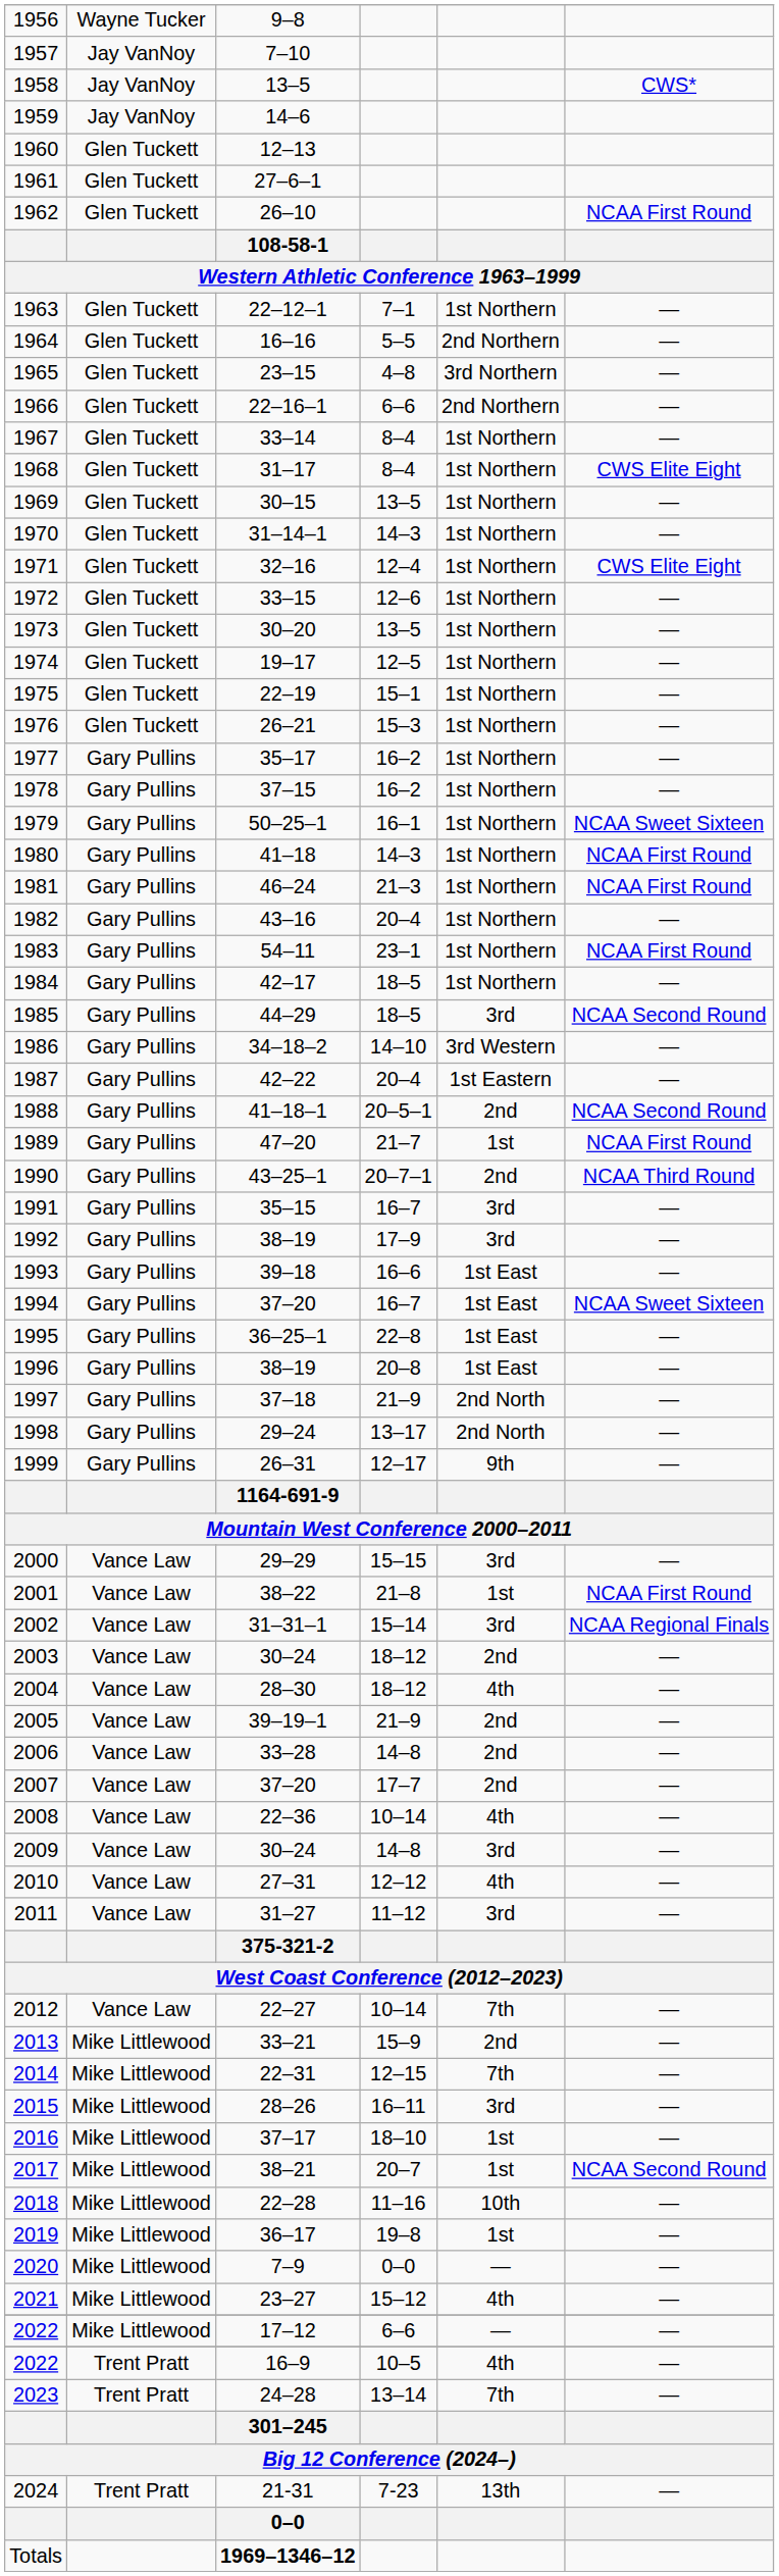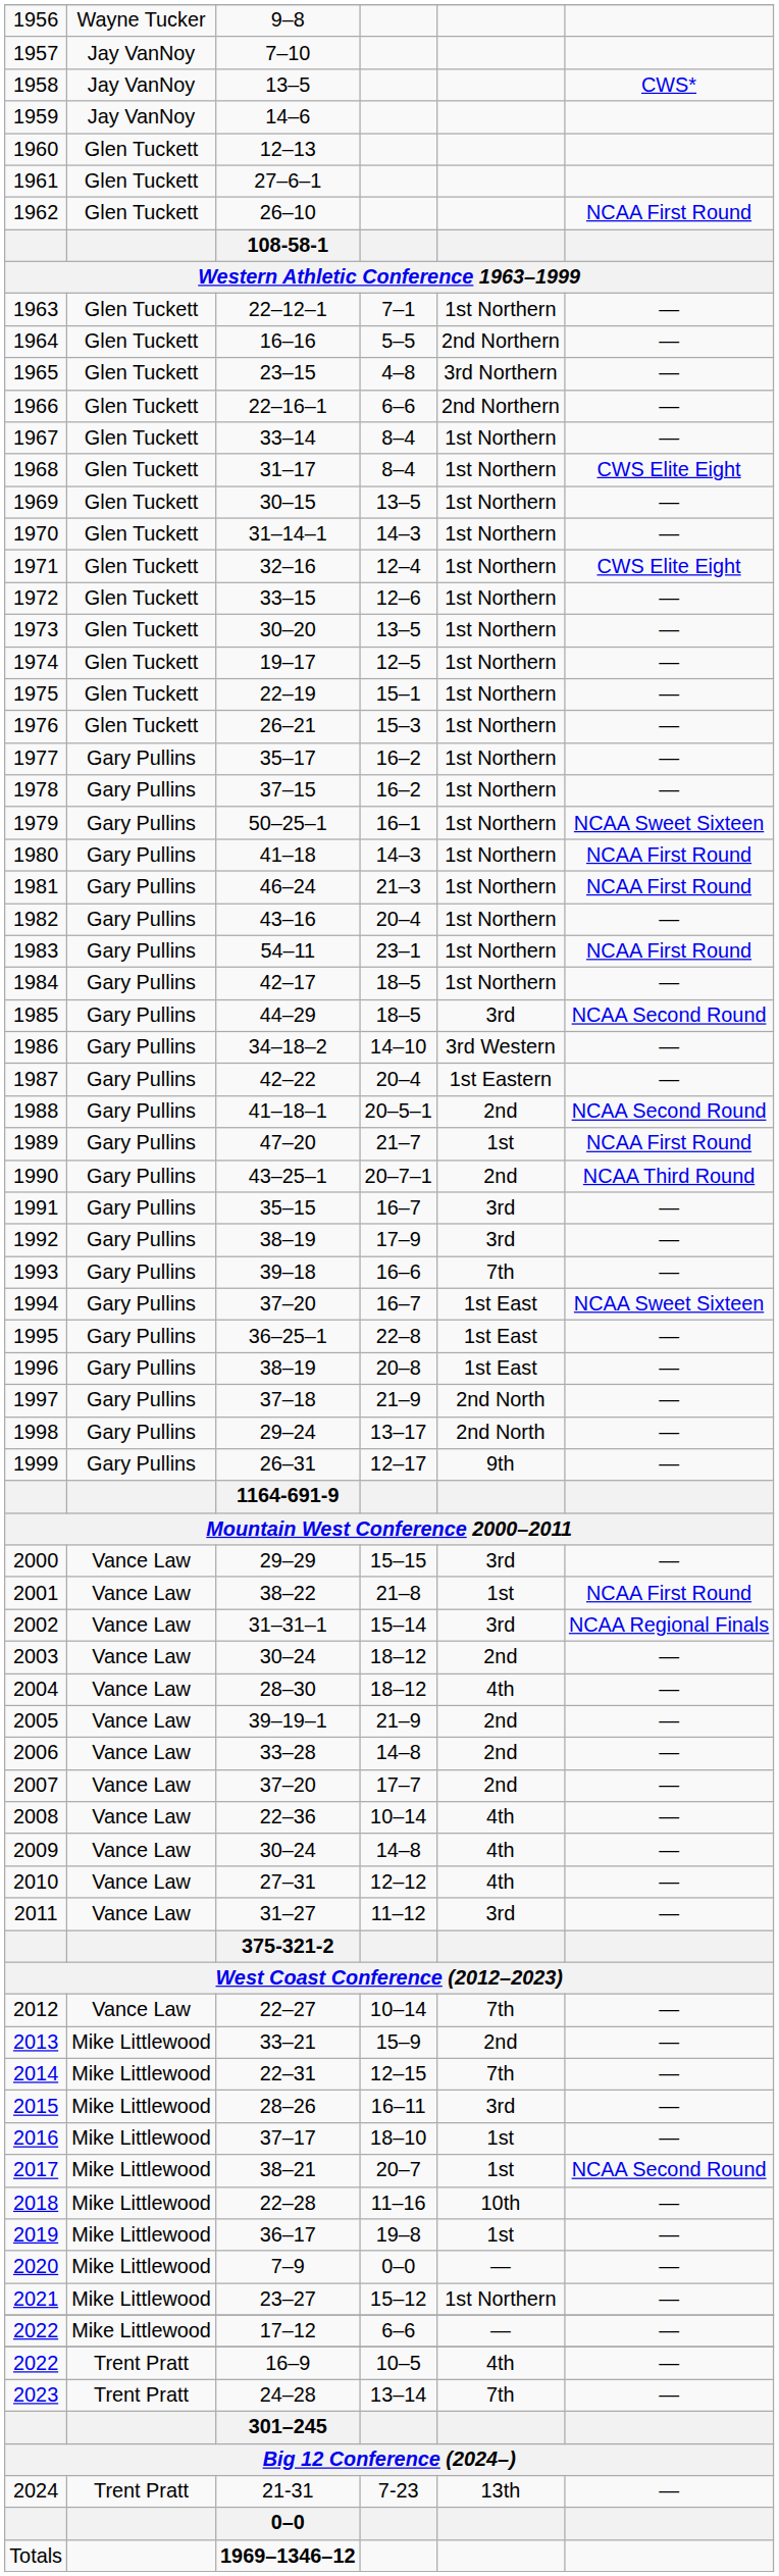 <table class="wikitable sortable" style="text-align:center">
 <tr>
 </tr>
 <tr>
 <td>1956</td>
 <td>Wayne Tucker</td>
 <td>9–8</td>
 <td></td>
 <td></td>
 <td></td>
 </tr>
 <tr>
 <td>1957</td>
 <td>Jay VanNoy</td>
 <td>7–10</td>
 <td></td>
 <td></td>
 <td></td>
 </tr>
 <tr>
 <td>1958</td>
 <td>Jay VanNoy</td>
 <td>13–5</td>
 <td></td>
 <td></td>
 <td><a href='#'>CWS*</a></td>
 </tr>
 <tr>
 <td>1959</td>
 <td>Jay VanNoy</td>
 <td>14–6</td>
 <td></td>
 <td></td>
 <td></td>
 </tr>
 <tr>
 <td>1960</td>
 <td>Glen Tuckett</td>
 <td>12–13</td>
 <td></td>
 <td></td>
 <td></td>
 </tr>
 <tr>
 <td>1961</td>
 <td>Glen Tuckett</td>
 <td>27–6–1</td>
 <td></td>
 <td></td>
 <td></td>
 </tr>
 <tr>
 <td>1962</td>
 <td>Glen Tuckett</td>
 <td>26–10</td>
 <td></td>
 <td></td>
 <td><a href='#'>NCAA First Round</a></td>
 </tr>
 <tr>
 <th></th>
 <th></th>
 <th>108-58-1</th>
 <th></th>
 <th></th>
 <th></th>
 </tr>
 <tr>
 <th colspan="6"><em><a href='#'>Western Athletic Conference</a> 1963–1999</em></th>
 </tr>
 <tr>
 <td>1963</td>
 <td>Glen Tuckett</td>
 <td>22–12–1</td>
 <td>7–1</td>
 <td>1st Northern</td>
 <td>—</td>
 </tr>
 <tr>
 <td>1964</td>
 <td>Glen Tuckett</td>
 <td>16–16</td>
 <td>5–5</td>
 <td>2nd Northern</td>
 <td>—</td>
 </tr>
 <tr>
 <td>1965</td>
 <td>Glen Tuckett</td>
 <td>23–15</td>
 <td>4–8</td>
 <td>3rd Northern</td>
 <td>—</td>
 </tr>
 <tr>
 <td>1966</td>
 <td>Glen Tuckett</td>
 <td>22–16–1</td>
 <td>6–6</td>
 <td>2nd Northern</td>
 <td>—</td>
 </tr>
 <tr>
 <td>1967</td>
 <td>Glen Tuckett</td>
 <td>33–14</td>
 <td>8–4</td>
 <td>1st Northern</td>
 <td>—</td>
 </tr>
 <tr>
 <td>1968</td>
 <td>Glen Tuckett</td>
 <td>31–17</td>
 <td>8–4</td>
 <td>1st Northern</td>
 <td><a href='#'>CWS Elite Eight</a></td>
 </tr>
 <tr>
 <td>1969</td>
 <td>Glen Tuckett</td>
 <td>30–15</td>
 <td>13–5</td>
 <td>1st Northern</td>
 <td>—</td>
 </tr>
 <tr>
 <td>1970</td>
 <td>Glen Tuckett</td>
 <td>31–14–1</td>
 <td>14–3</td>
 <td>1st Northern</td>
 <td>—</td>
 </tr>
 <tr>
 <td>1971</td>
 <td>Glen Tuckett</td>
 <td>32–16</td>
 <td>12–4</td>
 <td>1st Northern</td>
 <td><a href='#'>CWS Elite Eight</a></td>
 </tr>
 <tr>
 <td>1972</td>
 <td>Glen Tuckett</td>
 <td>33–15</td>
 <td>12–6</td>
 <td>1st Northern</td>
 <td>—</td>
 </tr>
 <tr>
 <td>1973</td>
 <td>Glen Tuckett</td>
 <td>30–20</td>
 <td>13–5</td>
 <td>1st Northern</td>
 <td>—</td>
 </tr>
 <tr>
 <td>1974</td>
 <td>Glen Tuckett</td>
 <td>19–17</td>
 <td>12–5</td>
 <td>1st Northern</td>
 <td>—</td>
 </tr>
 <tr>
 <td>1975</td>
 <td>Glen Tuckett</td>
 <td>22–19</td>
 <td>15–1</td>
 <td>1st Northern</td>
 <td>—</td>
 </tr>
 <tr>
 <td>1976</td>
 <td>Glen Tuckett</td>
 <td>26–21</td>
 <td>15–3</td>
 <td>1st Northern</td>
 <td>—</td>
 </tr>
 <tr>
 <td>1977</td>
 <td>Gary Pullins</td>
 <td>35–17</td>
 <td>16–2</td>
 <td>1st Northern</td>
 <td>—</td>
 </tr>
 <tr>
 <td>1978</td>
 <td>Gary Pullins</td>
 <td>37–15</td>
 <td>16–2</td>
 <td>1st Northern</td>
 <td>—</td>
 </tr>
 <tr>
 <td>1979</td>
 <td>Gary Pullins</td>
 <td>50–25–1</td>
 <td>16–1</td>
 <td>1st Northern</td>
 <td><a href='#'>NCAA Sweet Sixteen</a></td>
 </tr>
 <tr>
 <td>1980</td>
 <td>Gary Pullins</td>
 <td>41–18</td>
 <td>14–3</td>
 <td>1st Northern</td>
 <td><a href='#'>NCAA First Round</a></td>
 </tr>
 <tr>
 <td>1981</td>
 <td>Gary Pullins</td>
 <td>46–24</td>
 <td>21–3</td>
 <td>1st Northern</td>
 <td><a href='#'>NCAA First Round</a></td>
 </tr>
 <tr>
 <td>1982</td>
 <td>Gary Pullins</td>
 <td>43–16</td>
 <td>20–4</td>
 <td>1st Northern</td>
 <td>—</td>
 </tr>
 <tr>
 <td>1983</td>
 <td>Gary Pullins</td>
 <td>54–11</td>
 <td>23–1</td>
 <td>1st Northern</td>
 <td><a href='#'>NCAA First Round</a></td>
 </tr>
 <tr>
 <td>1984</td>
 <td>Gary Pullins</td>
 <td>42–17</td>
 <td>18–5</td>
 <td>1st Northern</td>
 <td>—</td>
 </tr>
 <tr>
 <td>1985</td>
 <td>Gary Pullins</td>
 <td>44–29</td>
 <td>18–5</td>
 <td>3rd</td>
 <td><a href='#'>NCAA Second Round</a></td>
 </tr>
 <tr>
 <td>1986</td>
 <td>Gary Pullins</td>
 <td>34–18–2</td>
 <td>14–10</td>
 <td>3rd Western</td>
 <td>—</td>
 </tr>
 <tr>
 <td>1987</td>
 <td>Gary Pullins</td>
 <td>42–22</td>
 <td>20–4</td>
 <td>1st Eastern</td>
 <td>—</td>
 </tr>
 <tr>
 <td>1988</td>
 <td>Gary Pullins</td>
 <td>41–18–1</td>
 <td>20–5–1</td>
 <td>2nd</td>
 <td><a href='#'>NCAA Second Round</a></td>
 </tr>
 <tr>
 <td>1989</td>
 <td>Gary Pullins</td>
 <td>47–20</td>
 <td>21–7</td>
 <td>1st</td>
 <td><a href='#'>NCAA First Round</a></td>
 </tr>
 <tr>
 <td>1990</td>
 <td>Gary Pullins</td>
 <td>43–25–1</td>
 <td>20–7–1</td>
 <td>2nd</td>
 <td><a href='#'>NCAA Third Round</a></td>
 </tr>
 <tr>
 <td>1991</td>
 <td>Gary Pullins</td>
 <td>35–15</td>
 <td>16–7</td>
 <td>3rd</td>
 <td>—</td>
 </tr>
 <tr>
 <td>1992</td>
 <td>Gary Pullins</td>
 <td>38–19</td>
 <td>17–9</td>
 <td>3rd</td>
 <td>—</td>
 </tr>
 <tr>
 <td>1993</td>
 <td>Gary Pullins</td>
 <td>39–18</td>
 <td>16–6</td>
-<td>1st East</td>
+<td>7th</td>
 <td>—</td>
 </tr>
 <tr>
 <td>1994</td>
 <td>Gary Pullins</td>
 <td>37–20</td>
 <td>16–7</td>
 <td>1st East</td>
 <td><a href='#'>NCAA Sweet Sixteen</a></td>
 </tr>
 <tr>
 <td>1995</td>
 <td>Gary Pullins</td>
 <td>36–25–1</td>
 <td>22–8</td>
 <td>1st East</td>
 <td>—</td>
 </tr>
 <tr>
 <td>1996</td>
 <td>Gary Pullins</td>
 <td>38–19</td>
 <td>20–8</td>
 <td>1st East</td>
 <td>—</td>
 </tr>
 <tr>
 <td>1997</td>
 <td>Gary Pullins</td>
 <td>37–18</td>
 <td>21–9</td>
 <td>2nd North</td>
 <td>—</td>
 </tr>
 <tr>
 <td>1998</td>
 <td>Gary Pullins</td>
 <td>29–24</td>
 <td>13–17</td>
 <td>2nd North</td>
 <td>—</td>
 </tr>
 <tr>
 <td>1999</td>
 <td>Gary Pullins</td>
 <td>26–31</td>
 <td>12–17</td>
 <td>9th</td>
 <td>—</td>
 </tr>
 <tr>
 <th></th>
 <th></th>
 <th>1164-691-9</th>
 <th></th>
 <th></th>
 <th></th>
 </tr>
 <tr>
 <th colspan="6"><em><a href='#'>Mountain West Conference</a> 2000–2011</em></th>
 </tr>
 <tr>
 <td>2000</td>
 <td>Vance Law</td>
 <td>29–29</td>
 <td>15–15</td>
 <td>3rd</td>
 <td>—</td>
 </tr>
 <tr>
 <td>2001</td>
 <td>Vance Law</td>
 <td>38–22</td>
 <td>21–8</td>
 <td>1st</td>
 <td><a href='#'>NCAA First Round</a></td>
 </tr>
 <tr>
 <td>2002</td>
 <td>Vance Law</td>
 <td>31–31–1</td>
 <td>15–14</td>
 <td>3rd</td>
 <td><a href='#'>NCAA Regional Finals</a></td>
 </tr>
 <tr>
 <td>2003</td>
 <td>Vance Law</td>
 <td>30–24</td>
 <td>18–12</td>
 <td>2nd</td>
 <td>—</td>
 </tr>
 <tr>
 <td>2004</td>
 <td>Vance Law</td>
 <td>28–30</td>
 <td>18–12</td>
 <td>4th</td>
 <td>—</td>
 </tr>
 <tr>
 <td>2005</td>
 <td>Vance Law</td>
 <td>39–19–1</td>
 <td>21–9</td>
 <td>2nd</td>
 <td>—</td>
 </tr>
 <tr>
 <td>2006</td>
 <td>Vance Law</td>
 <td>33–28</td>
 <td>14–8</td>
 <td>2nd</td>
 <td>—</td>
 </tr>
 <tr>
 <td>2007</td>
 <td>Vance Law</td>
 <td>37–20</td>
 <td>17–7</td>
 <td>2nd</td>
 <td>—</td>
 </tr>
 <tr>
 <td>2008</td>
 <td>Vance Law</td>
 <td>22–36</td>
 <td>10–14</td>
 <td>4th</td>
 <td>—</td>
 </tr>
 <tr>
 <td>2009</td>
 <td>Vance Law</td>
 <td>30–24</td>
 <td>14–8</td>
-<td>3rd</td>
+<td>4th</td>
 <td>—</td>
 </tr>
 <tr>
 <td>2010</td>
 <td>Vance Law</td>
 <td>27–31</td>
 <td>12–12</td>
 <td>4th</td>
 <td>—</td>
 </tr>
 <tr>
 <td>2011</td>
 <td>Vance Law</td>
 <td>31–27</td>
 <td>11–12</td>
 <td>3rd</td>
 <td>—</td>
 </tr>
 <tr>
 <th></th>
 <th></th>
 <th>375-321-2</th>
 <th></th>
 <th></th>
 <th></th>
 </tr>
 <tr>
 <th colspan=6><em><a href='#'>West Coast Conference</a> (2012–2023)</em></th>
 </tr>
 <tr>
 <td>2012</td>
 <td>Vance Law</td>
 <td>22–27</td>
 <td>10–14</td>
 <td>7th</td>
 <td>—</td>
 </tr>
 <tr>
 <td><a href='#'>2013</a></td>
 <td>Mike Littlewood</td>
 <td>33–21</td>
 <td>15–9</td>
 <td>2nd</td>
 <td>—</td>
 </tr>
 <tr>
 <td><a href='#'>2014</a></td>
 <td>Mike Littlewood</td>
 <td>22–31</td>
 <td>12–15</td>
 <td>7th</td>
 <td>—</td>
 </tr>
 <tr>
 <td><a href='#'>2015</a></td>
 <td>Mike Littlewood</td>
 <td>28–26</td>
 <td>16–11</td>
 <td>3rd</td>
 <td>—</td>
 </tr>
 <tr>
 <td><a href='#'>2016</a></td>
 <td>Mike Littlewood</td>
 <td>37–17</td>
 <td>18–10</td>
 <td>1st</td>
 <td>—</td>
 </tr>
 <tr>
 <td><a href='#'>2017</a></td>
 <td>Mike Littlewood</td>
 <td>38–21</td>
 <td>20–7</td>
 <td>1st</td>
 <td><a href='#'>NCAA Second Round</a></td>
 </tr>
 <tr>
 <td><a href='#'>2018</a></td>
 <td>Mike Littlewood</td>
 <td>22–28</td>
 <td>11–16</td>
 <td>10th</td>
 <td>—</td>
 </tr>
 <tr>
 <td><a href='#'>2019</a></td>
 <td>Mike Littlewood</td>
 <td>36–17</td>
 <td>19–8</td>
 <td>1st</td>
 <td>—</td>
 </tr>
 <tr>
 <td><a href='#'>2020</a></td>
 <td>Mike Littlewood</td>
 <td>7–9</td>
 <td>0–0</td>
 <td>—</td>
 <td>—</td>
 </tr>
 <tr>
 <td><a href='#'>2021</a></td>
 <td>Mike Littlewood</td>
 <td>23–27</td>
 <td>15–12</td>
-<td>4th</td>
+<td>1st Northern</td>
 <td>—</td>
 </tr>
 <tr>
 </tr>
 <tr>
 <td><a href='#'>2022</a></td>
 <td>Mike Littlewood</td>
 <td>17–12</td>
 <td>6–6</td>
 <td>—</td>
 <td>—</td>
 </tr>
 <tr>
 </tr>
 <tr>
 <td><a href='#'>2022</a></td>
 <td>Trent Pratt</td>
 <td>16–9</td>
 <td>10–5</td>
 <td>4th</td>
 <td>—</td>
 </tr>
 <tr>
 <td><a href='#'>2023</a></td>
 <td>Trent Pratt</td>
 <td>24–28</td>
 <td>13–14</td>
 <td>7th</td>
 <td>—</td>
 </tr>
 <tr>
 <th></th>
 <th></th>
 <th><strong>301–245</strong></th>
 <th></th>
 <th></th>
 <th></th>
 </tr>
 <tr>
 <th colspan=6><em><a href='#'>Big 12 Conference</a> (2024–)</em></th>
 </tr>
 <tr>
 <td>2024</td>
 <td>Trent Pratt</td>
 <td>21-31</td>
 <td>7-23</td>
 <td>13th</td>
 <td>—</td>
 </tr>
 <tr>
 <th></th>
 <th></th>
 <th><strong>0–0</strong></th>
 <th></th>
 <th></th>
 <th></th>
 </tr>
 <tr>
 <td>Totals</td>
 <td></td>
 <td><strong>1969–1346–12</strong></td>
 <td></td>
 <td></td>
 <td></td>
 </tr>
 <tr>
 </tr>
 </table>
